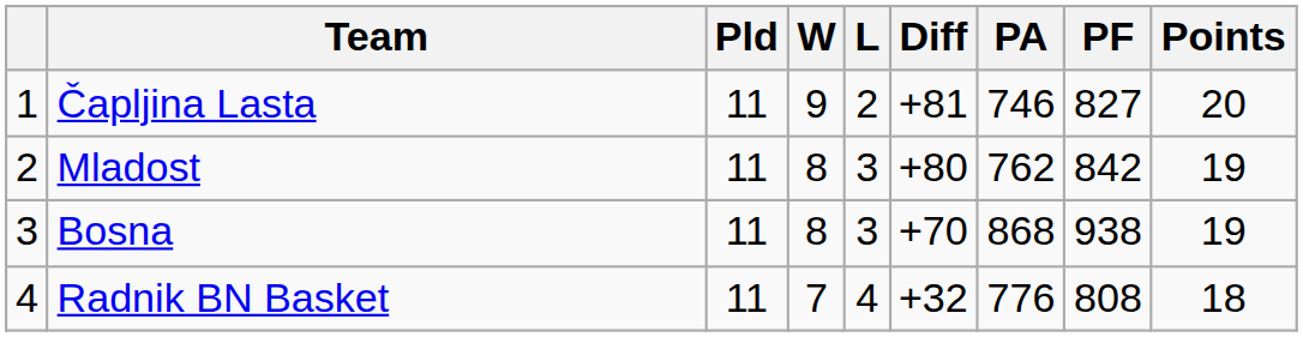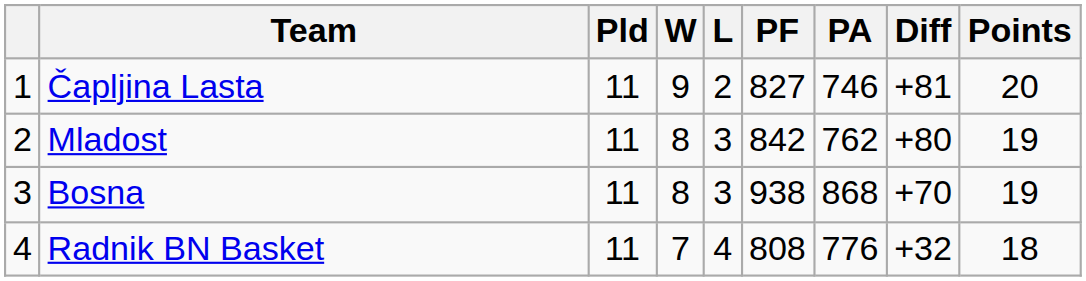 <table class="wikitable sortable" style="text-align:center">
 <tr>
 <th></th>
 <th width="250">Team</th>
 <th>Pld</th>
 <th>W</th>
 <th>L</th>
+<th>PF</th>
+<th>PA</th>
 <th>Diff</th>
-<th>PA</th>
-<th>PF</th>
 <th>Points</th>
 </tr>
 <tr>
 <td>1</td>
 <td align=left><a href='#'>Čapljina Lasta</a></td>
 <td>11</td>
 <td>9</td>
 <td>2</td>
+<td>827</td>
+<td>746</td>
 <td>+81</td>
-<td>746</td>
-<td>827</td>
 <td>20</td>
 </tr>
 <tr>
 <td>2</td>
 <td align=left><a href='#'>Mladost</a></td>
 <td>11</td>
 <td>8</td>
 <td>3</td>
+<td>842</td>
+<td>762</td>
 <td>+80</td>
-<td>762</td>
-<td>842</td>
 <td>19</td>
 </tr>
 <tr>
 <td>3</td>
 <td align=left><a href='#'>Bosna</a></td>
 <td>11</td>
 <td>8</td>
 <td>3</td>
+<td>938</td>
+<td>868</td>
 <td>+70</td>
-<td>868</td>
-<td>938</td>
 <td>19</td>
 </tr>
 <tr>
 <td>4</td>
 <td align=left><a href='#'>Radnik BN Basket</a></td>
 <td>11</td>
 <td>7</td>
 <td>4</td>
+<td>808</td>
+<td>776</td>
 <td>+32</td>
-<td>776</td>
-<td>808</td>
 <td>18</td>
 </tr>
 </table>
